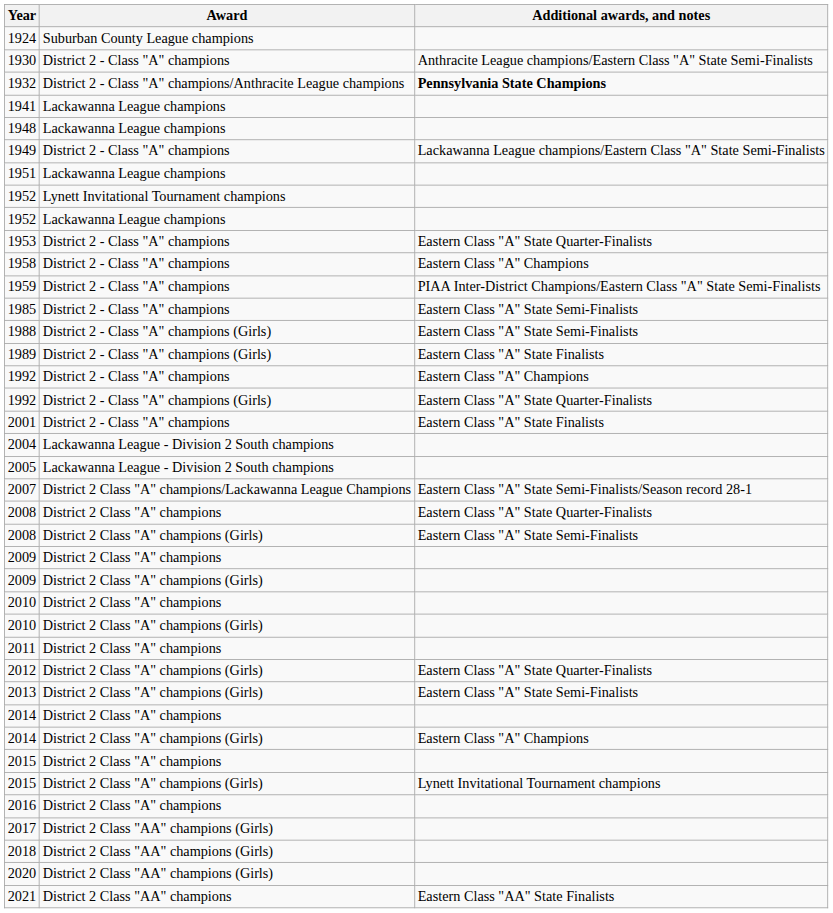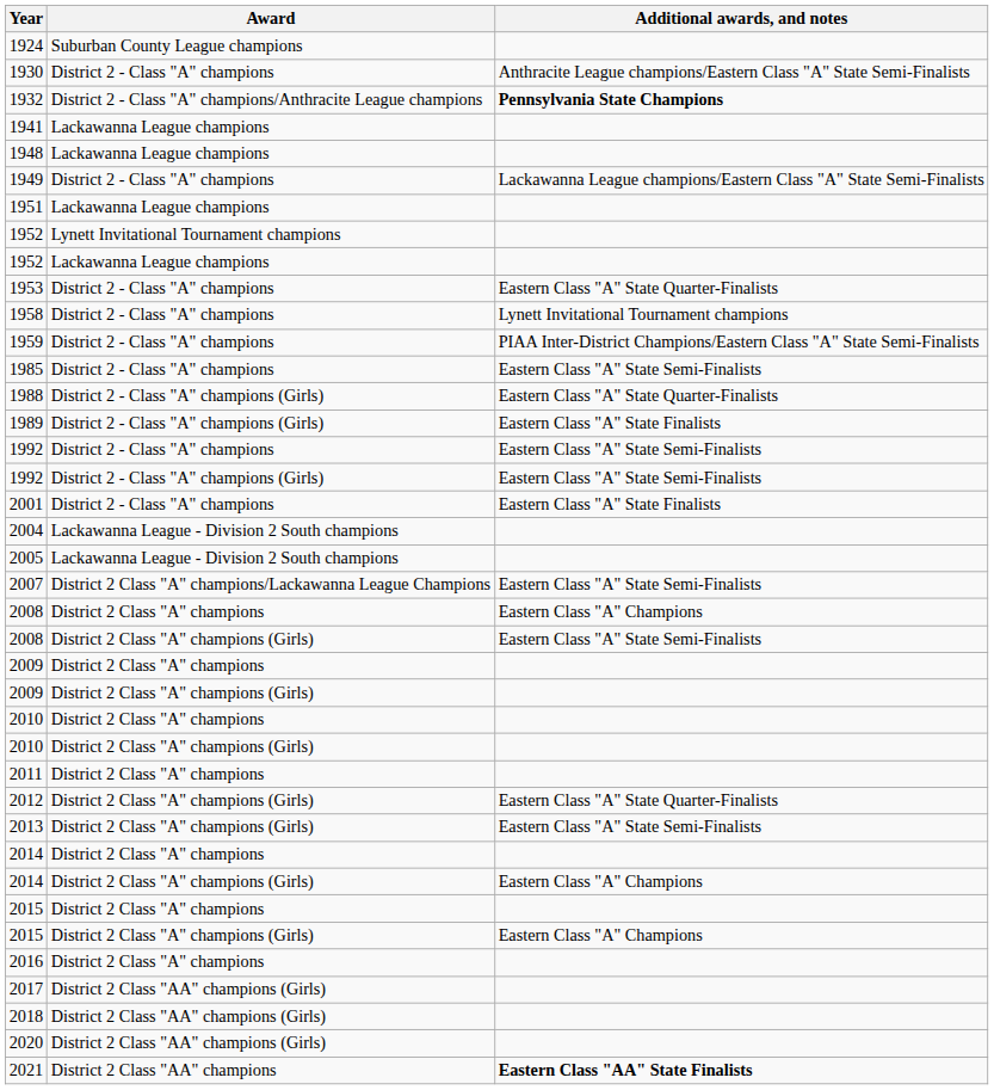 <table class="wikitable">
 <tr>
 <th>Year</th>
 <th>Award</th>
 <th>Additional awards, and notes</th>
 </tr>
 <tr>
 <td>1924</td>
 <td>Suburban County League champions</td>
 <td></td>
 </tr>
 <tr>
 <td>1930</td>
 <td>District 2 - Class "A" champions</td>
 <td>Anthracite League champions/Eastern Class "A" State Semi-Finalists</td>
 </tr>
 <tr>
 <td>1932</td>
 <td>District 2 - Class "A" champions/Anthracite League champions</td>
 <td><strong>Pennsylvania State Champions</strong></td>
 </tr>
 <tr>
 <td>1941</td>
 <td>Lackawanna League champions</td>
 <td></td>
 </tr>
 <tr>
 <td>1948</td>
 <td>Lackawanna League champions</td>
 <td></td>
 </tr>
 <tr>
 <td>1949</td>
 <td>District 2 - Class "A" champions</td>
 <td>Lackawanna League champions/Eastern Class "A" State Semi-Finalists</td>
 </tr>
 <tr>
 <td>1951</td>
 <td>Lackawanna League champions</td>
 <td></td>
 </tr>
 <tr>
 <td>1952</td>
 <td>Lynett Invitational Tournament champions</td>
 <td></td>
 </tr>
 <tr>
 <td>1952</td>
 <td>Lackawanna League champions</td>
 <td></td>
 </tr>
 <tr>
 <td>1953</td>
 <td>District 2 - Class "A" champions</td>
 <td>Eastern Class "A" State Quarter-Finalists</td>
 </tr>
 <tr>
 <td>1958</td>
 <td>District 2 - Class "A" champions</td>
-<td>Eastern Class "A" Champions</td>
+<td>Lynett Invitational Tournament champions</td>
 </tr>
 <tr>
 <td>1959</td>
 <td>District 2 - Class "A" champions</td>
 <td>PIAA Inter-District Champions/Eastern Class "A" State Semi-Finalists</td>
 </tr>
 <tr>
 <td>1985</td>
 <td>District 2 - Class "A" champions</td>
 <td>Eastern Class "A" State Semi-Finalists</td>
 </tr>
 <tr>
 <td>1988</td>
 <td>District 2 - Class "A" champions (Girls)</td>
-<td>Eastern Class "A" State Semi-Finalists</td>
+<td>Eastern Class "A" State Quarter-Finalists</td>
 </tr>
 <tr>
 <td>1989</td>
 <td>District 2 - Class "A" champions (Girls)</td>
 <td>Eastern Class "A" State Finalists</td>
 </tr>
 <tr>
 <td>1992</td>
 <td>District 2 - Class "A" champions</td>
-<td>Eastern Class "A" Champions</td>
+<td>Eastern Class "A" State Semi-Finalists</td>
 </tr>
 <tr>
 <td>1992</td>
 <td>District 2 - Class "A" champions (Girls)</td>
-<td>Eastern Class "A" State Quarter-Finalists</td>
+<td>Eastern Class "A" State Semi-Finalists</td>
 </tr>
 <tr>
 <td>2001</td>
 <td>District 2 - Class "A" champions</td>
 <td>Eastern Class "A" State Finalists</td>
 </tr>
 <tr>
 <td>2004</td>
 <td>Lackawanna League - Division 2 South champions</td>
 <td></td>
 </tr>
 <tr>
 <td>2005</td>
 <td>Lackawanna League - Division 2 South champions</td>
 <td></td>
 </tr>
 <tr>
 <td>2007</td>
 <td>District 2 Class "A" champions/Lackawanna League Champions</td>
-<td>Eastern Class "A" State Semi-Finalists/Season record 28-1</td>
+<td>Eastern Class "A" State Semi-Finalists</td>
 </tr>
 <tr>
 <td>2008</td>
 <td>District 2 Class "A" champions</td>
-<td>Eastern Class "A" State Quarter-Finalists</td>
+<td>Eastern Class "A" Champions</td>
 </tr>
 <tr>
 <td>2008</td>
 <td>District 2 Class "A" champions (Girls)</td>
 <td>Eastern Class "A" State Semi-Finalists</td>
 </tr>
 <tr>
 <td>2009</td>
 <td>District 2 Class "A" champions</td>
 <td></td>
 </tr>
 <tr>
 <td>2009</td>
 <td>District 2 Class "A" champions (Girls)</td>
 <td></td>
 </tr>
 <tr>
 <td>2010</td>
 <td>District 2 Class "A" champions</td>
 <td></td>
 </tr>
 <tr>
 <td>2010</td>
 <td>District 2 Class "A" champions (Girls)</td>
 <td></td>
 </tr>
 <tr>
 <td>2011</td>
 <td>District 2 Class "A" champions</td>
 <td></td>
 </tr>
 <tr>
 <td>2012</td>
 <td>District 2 Class "A" champions (Girls)</td>
 <td>Eastern Class "A" State Quarter-Finalists</td>
 </tr>
 <tr>
 <td>2013</td>
 <td>District 2 Class "A" champions (Girls)</td>
 <td>Eastern Class "A" State Semi-Finalists</td>
 </tr>
 <tr>
 <td>2014</td>
 <td>District 2 Class "A" champions</td>
 <td></td>
 </tr>
 <tr>
 <td>2014</td>
 <td>District 2 Class "A" champions (Girls)</td>
 <td>Eastern Class "A" Champions</td>
 </tr>
 <tr>
 <td>2015</td>
 <td>District 2 Class "A" champions</td>
 <td></td>
 </tr>
 <tr>
 <td>2015</td>
 <td>District 2 Class "A" champions (Girls)</td>
-<td>Lynett Invitational Tournament champions</td>
+<td>Eastern Class "A" Champions</td>
 </tr>
 <tr>
 <td>2016</td>
 <td>District 2 Class "A" champions</td>
 <td></td>
 </tr>
 <tr>
 <td>2017</td>
 <td>District 2 Class "AA" champions (Girls)</td>
 <td></td>
 </tr>
 <tr>
 <td>2018</td>
 <td>District 2 Class "AA" champions (Girls)</td>
 <td></td>
 </tr>
 <tr>
 <td>2020</td>
 <td>District 2 Class "AA" champions (Girls)</td>
 <td></td>
 </tr>
 <tr>
 <td>2021</td>
 <td>District 2 Class "AA" champions</td>
-<td>Eastern Class "AA" State Finalists</td>
+<td><strong>Eastern Class "AA" State Finalists</strong></td>
 </tr>
 </table>
